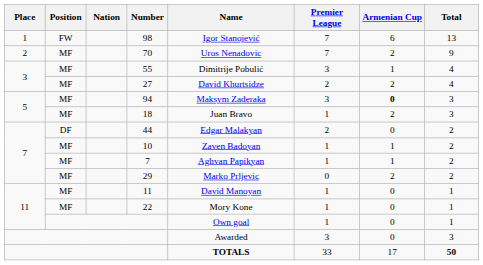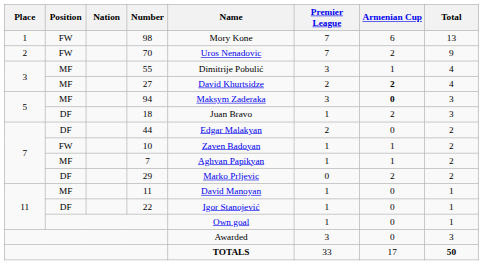 <table class="wikitable" style="font-size: 95%; text-align: center;">
 <tr>
 <th width=60>Place</th>
 <th width=60>Position</th>
 <th width=60>Nation</th>
 <th width=60>Number</th>
 <th width=200>Name</th>
 <th width=100><a href='#'>Premier League</a></th>
 <th width=100><a href='#'>Armenian Cup</a></th>
 <th width=80><strong>Total</strong></th>
 </tr>
 <tr>
 <td>1</td>
 <td>FW</td>
 <td></td>
 <td>98</td>
-<td><a href='#'>Igor Stanojević</a></td>
+<td>Mory Kone</td>
 <td>7</td>
 <td>6</td>
 <td>13</td>
 </tr>
 <tr>
 <td>2</td>
-<td>MF</td>
+<td>FW</td>
 <td></td>
 <td>70</td>
 <td><a href='#'>Uros Nenadovic</a></td>
 <td>7</td>
 <td>2</td>
 <td>9</td>
 </tr>
 <tr>
 <td rowspan="2">3</td>
 <td>MF</td>
 <td></td>
 <td>55</td>
 <td>Dimitrije Pobulić</td>
 <td>3</td>
 <td>1</td>
 <td>4</td>
 </tr>
 <tr>
 <td>MF</td>
 <td></td>
 <td>27</td>
 <td><a href='#'>David Khurtsidze</a></td>
 <td>2</td>
-<td>2</td>
+<td><strong>2</strong></td>
 <td>4</td>
 </tr>
 <tr>
 <td rowspan="2">5</td>
 <td>MF</td>
 <td></td>
 <td>94</td>
 <td><a href='#'>Maksym Zaderaka</a></td>
 <td>3</td>
 <td><strong>0</strong></td>
 <td>3</td>
 </tr>
 <tr>
-<td>MF</td>
+<td>DF</td>
 <td></td>
 <td>18</td>
 <td>Juan Bravo</td>
 <td>1</td>
 <td>2</td>
 <td>3</td>
 </tr>
 <tr>
 <td rowspan="4">7</td>
 <td>DF</td>
 <td></td>
 <td>44</td>
 <td><a href='#'>Edgar Malakyan</a></td>
 <td>2</td>
 <td>0</td>
 <td>2</td>
 </tr>
 <tr>
-<td>MF</td>
+<td>FW</td>
 <td></td>
 <td>10</td>
 <td><a href='#'>Zaven Badoyan</a></td>
 <td>1</td>
 <td>1</td>
 <td>2</td>
 </tr>
 <tr>
 <td>MF</td>
 <td></td>
 <td>7</td>
 <td><a href='#'>Aghvan Papikyan</a></td>
 <td>1</td>
 <td>1</td>
 <td>2</td>
 </tr>
 <tr>
-<td>MF</td>
+<td>DF</td>
 <td></td>
 <td>29</td>
 <td><a href='#'>Marko Prljevic</a></td>
 <td>0</td>
 <td>2</td>
 <td>2</td>
 </tr>
 <tr>
 <td rowspan="3">11</td>
 <td>MF</td>
 <td></td>
 <td>11</td>
 <td><a href='#'>David Manoyan</a></td>
 <td>1</td>
 <td>0</td>
 <td>1</td>
 </tr>
 <tr>
-<td>MF</td>
+<td>DF</td>
 <td></td>
 <td>22</td>
-<td>Mory Kone</td>
+<td><a href='#'>Igor Stanojević</a></td>
 <td>1</td>
 <td>0</td>
 <td>1</td>
 </tr>
 <tr>
 <td colspan="3"></td>
 <td><a href='#'>Own goal</a></td>
 <td>1</td>
 <td>0</td>
 <td>1</td>
 </tr>
 <tr>
 <td colspan="4"></td>
 <td>Awarded</td>
 <td>3</td>
 <td>0</td>
 <td>3</td>
 </tr>
 <tr>
 <td colspan="4"></td>
 <td><strong>TOTALS</strong></td>
 <td>33</td>
 <td>17</td>
 <td><strong>50</strong></td>
 </tr>
 </table>
